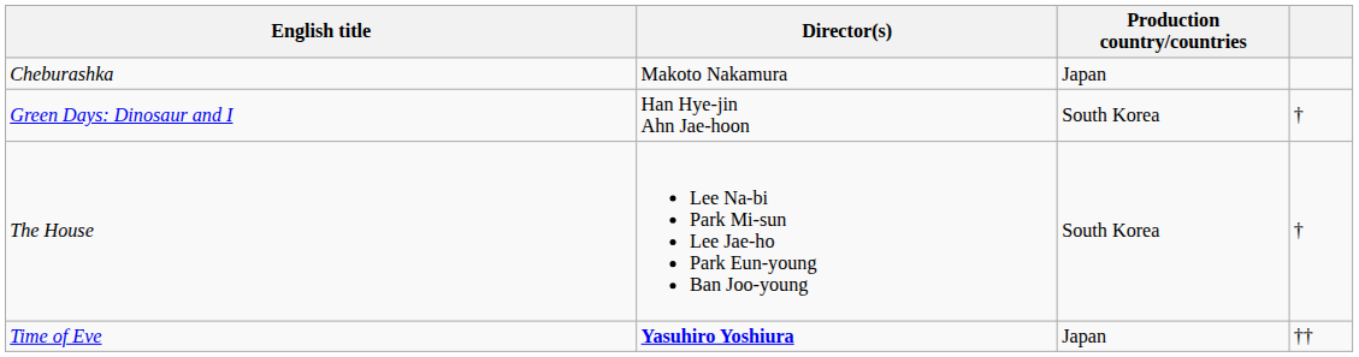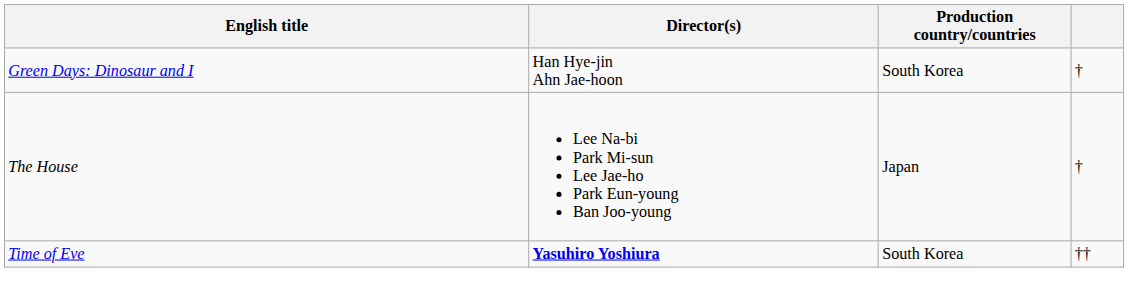 <table class="sortable wikitable" width="70%" cellpadding="5">
 <tr>
 <th width="30%">English title</th>
 <th width="20%">Director(s)</th>
 <th width="10%">Production country/countries</th>
 <th width="3%"></th>
-</tr>
-<tr>
-<td><em>Cheburashka</em></td>
-<td>Makoto Nakamura</td>
-<td>Japan</td>
-<td></td>
 </tr>
 <tr>
 <td><em><a href='#'>Green Days: Dinosaur and I</a></em></td>
 <td>Han Hye-jin<br>Ahn Jae-hoon</td>
 <td>South Korea</td>
 <td>†</td>
 </tr>
 <tr>
 <td><em>The House</em></td>
 <td><br><ul><li>Lee Na-bi</li><li>Park Mi-sun</li><li>Lee Jae-ho</li><li>Park Eun-young</li><li>Ban Joo-young</li></ul></td>
-<td>South Korea</td>
+<td>Japan</td>
 <td>†</td>
 </tr>
 <tr>
 <td><em><a href='#'>Time of Eve</a></em></td>
 <td><strong><a href='#'>Yasuhiro Yoshiura</a></strong></td>
-<td>Japan</td>
+<td>South Korea</td>
 <td>††</td>
 </tr>
 </table>
